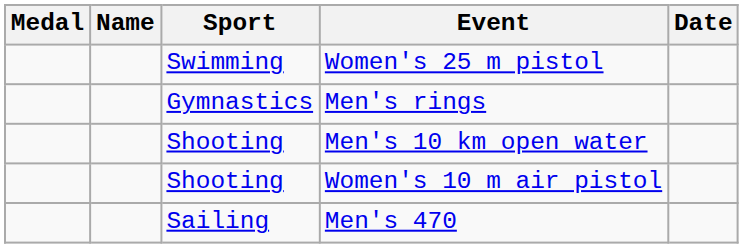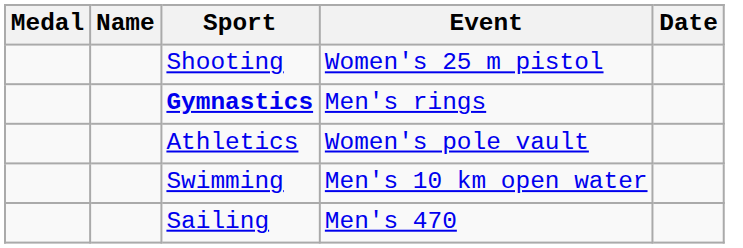 <table class="wikitable sortable"  style="font-size:95%">
 <tr>
 <th>Medal</th>
 <th>Name</th>
 <th>Sport</th>
 <th>Event</th>
 <th>Date</th>
 </tr>
 <tr>
 <td></td>
 <td></td>
-<td><a href='#'>Swimming</a></td>
+<td><a href='#'>Shooting</a></td>
 <td><a href='#'>Women's 25 m pistol</a></td>
 <td></td>
 </tr>
 <tr>
 <td></td>
 <td></td>
-<td><a href='#'>Gymnastics</a></td>
+<td><strong><a href='#'>Gymnastics</a></strong></td>
 <td><a href='#'>Men's rings</a></td>
 <td></td>
 </tr>
 <tr>
 <td></td>
 <td></td>
-<td><a href='#'>Shooting</a></td>
-<td><a href='#'>Men's 10 km open water</a></td>
+<td><a href='#'>Athletics</a></td>
+<td><a href='#'>Women's pole vault</a></td>
 <td></td>
 </tr>
 <tr>
 <td></td>
 <td></td>
-<td><a href='#'>Shooting</a></td>
-<td><a href='#'>Women's 10 m air pistol</a></td>
+<td><a href='#'>Swimming</a></td>
+<td><a href='#'>Men's 10 km open water</a></td>
 <td></td>
 </tr>
 <tr>
 <td></td>
 <td><br></td>
 <td><a href='#'>Sailing</a></td>
 <td><a href='#'>Men's 470</a></td>
 <td></td>
 </tr>
 </table>
